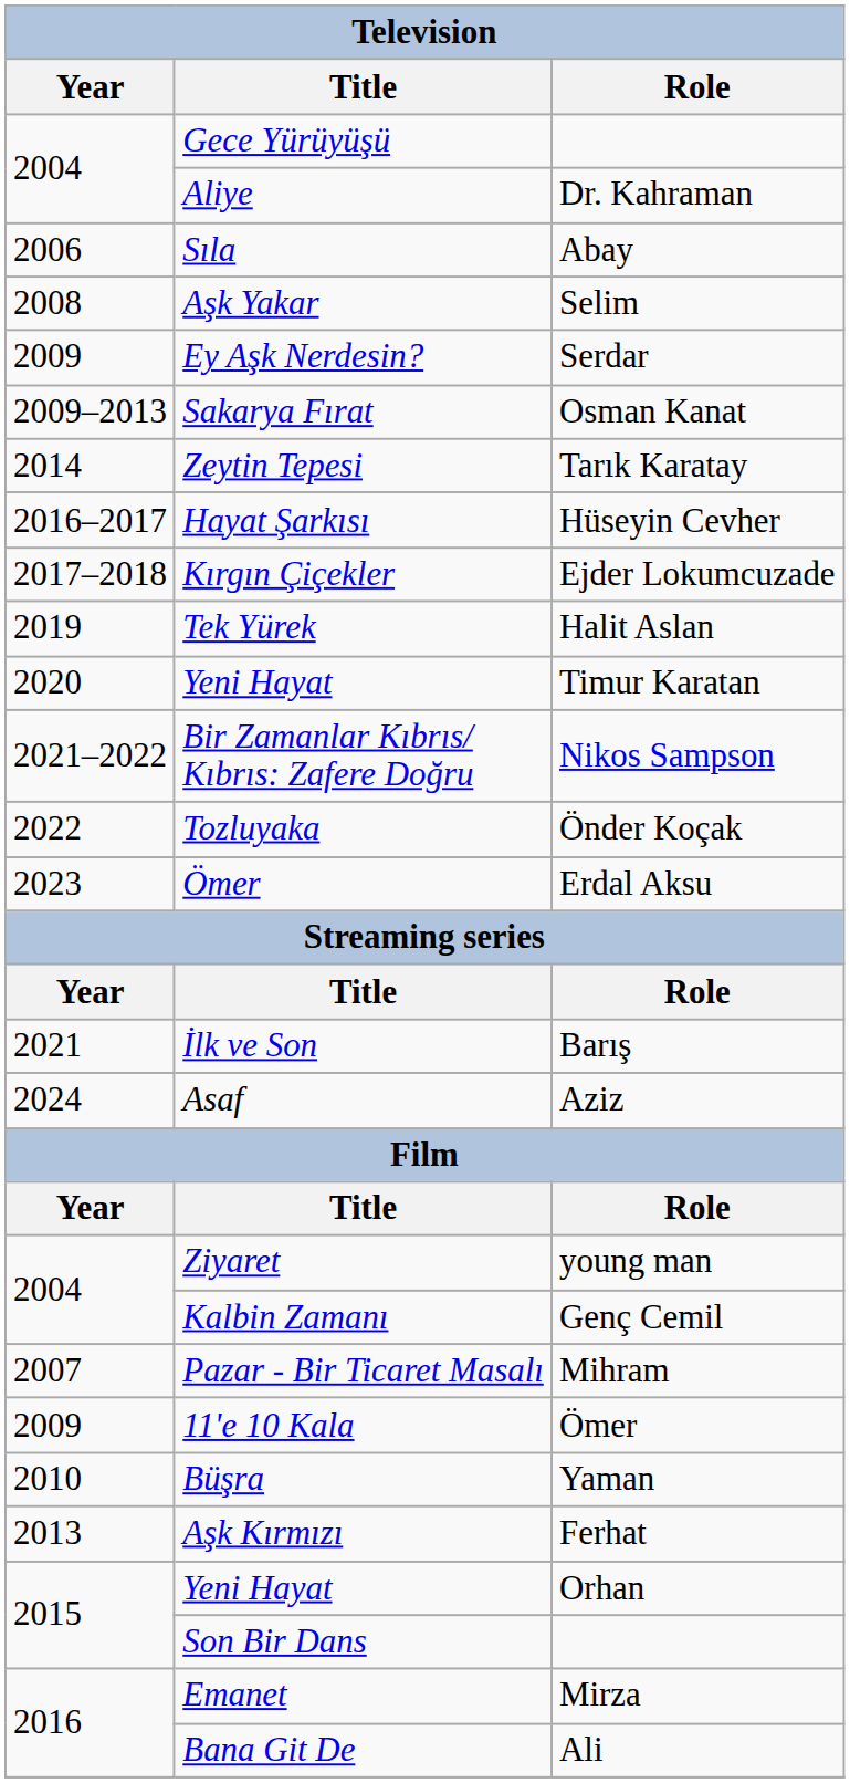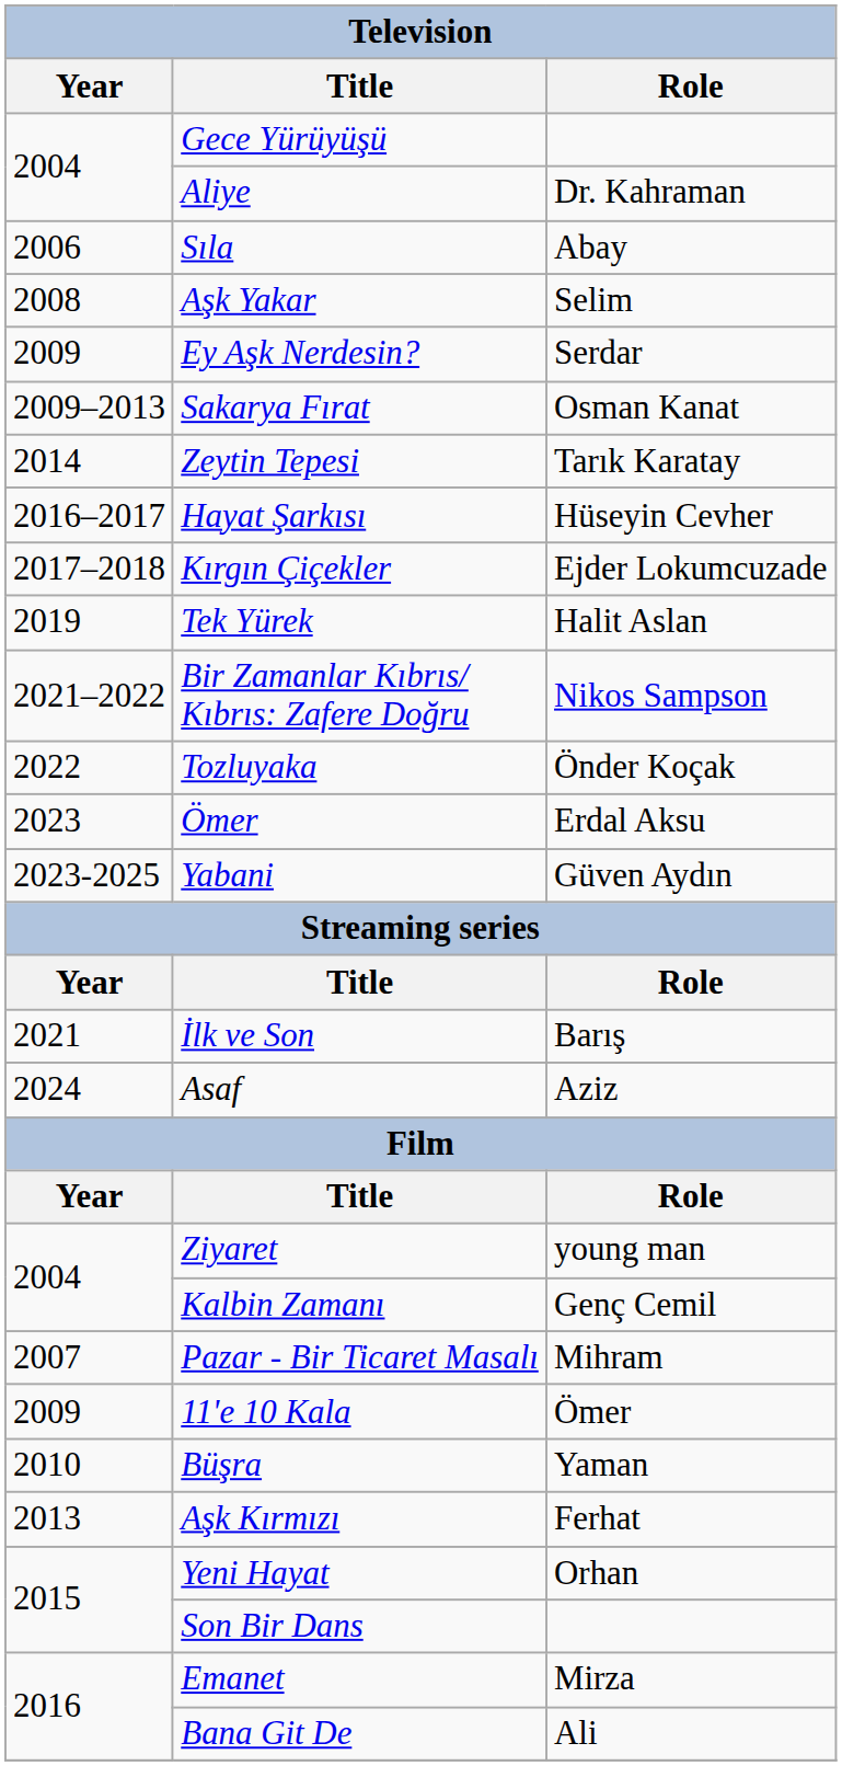 <table class="wikitable">
 <tr>
 <th colspan="3" style="background:LightSteelBlue">Television</th>
 </tr>
 <tr>
 <th>Year</th>
 <th>Title</th>
 <th>Role</th>
 </tr>
 <tr>
 <td rowspan="2">2004</td>
 <td><em><a href='#'>Gece Yürüyüşü</a></em></td>
 <td></td>
 </tr>
 <tr>
 <td><em><a href='#'>Aliye</a></em></td>
 <td>Dr. Kahraman</td>
 </tr>
 <tr>
 <td>2006</td>
 <td><em><a href='#'>Sıla</a></em></td>
 <td>Abay</td>
 </tr>
 <tr>
 <td>2008</td>
 <td><em><a href='#'>Aşk Yakar</a></em></td>
 <td>Selim</td>
 </tr>
 <tr>
 <td>2009</td>
 <td><em><a href='#'>Ey Aşk Nerdesin?</a></em></td>
 <td>Serdar</td>
 </tr>
 <tr>
 <td>2009–2013</td>
 <td><em><a href='#'>Sakarya Fırat</a></em></td>
 <td>Osman Kanat</td>
 </tr>
 <tr>
 <td>2014</td>
 <td><em><a href='#'>Zeytin Tepesi</a></em></td>
 <td>Tarık Karatay</td>
 </tr>
 <tr>
 <td>2016–2017</td>
 <td><em><a href='#'>Hayat Şarkısı</a></em></td>
 <td>Hüseyin Cevher</td>
 </tr>
 <tr>
 <td>2017–2018</td>
 <td><em><a href='#'>Kırgın Çiçekler</a></em></td>
 <td>Ejder Lokumcuzade</td>
 </tr>
 <tr>
 <td>2019</td>
 <td><em><a href='#'>Tek Yürek</a></em></td>
 <td>Halit Aslan</td>
 </tr>
 <tr>
-<td>2020</td>
-<td><em><a href='#'>Yeni Hayat</a></em></td>
-<td>Timur Karatan</td>
-</tr>
-<tr>
 <td>2021–2022</td>
 <td><em><a href='#'>Bir Zamanlar Kıbrıs/</a><br><a href='#'>Kıbrıs: Zafere Doğru</a></em></td>
 <td><a href='#'>Nikos Sampson</a></td>
 </tr>
 <tr>
 <td>2022</td>
 <td><em><a href='#'>Tozluyaka</a></em></td>
 <td>Önder Koçak</td>
 </tr>
 <tr>
 <td>2023</td>
 <td><em><a href='#'>Ömer</a></em></td>
 <td>Erdal Aksu</td>
+</tr>
+<tr>
+<td>2023-2025</td>
+<td><em><a href='#'>Yabani</a></em></td>
+<td>Güven Aydın</td>
 </tr>
 <tr>
 <th colspan="3" style="background:LightSteelBlue">Streaming series</th>
 </tr>
 <tr>
 <th>Year</th>
 <th>Title</th>
 <th>Role</th>
 </tr>
 <tr>
 <td>2021</td>
 <td><em><a href='#'>İlk ve Son</a></em></td>
 <td>Barış</td>
 </tr>
 <tr>
 <td>2024</td>
 <td><em>Asaf</em></td>
 <td>Aziz</td>
 </tr>
 <tr>
 <th colspan="3" style="background:LightSteelBlue">Film</th>
 </tr>
 <tr>
 <th>Year</th>
 <th>Title</th>
 <th>Role</th>
 </tr>
 <tr>
 <td rowspan="2">2004</td>
 <td><a href='#'><em>Ziyaret</em></a></td>
 <td>young man</td>
 </tr>
 <tr>
 <td><em><a href='#'>Kalbin Zamanı</a></em></td>
 <td>Genç Cemil</td>
 </tr>
 <tr>
 <td>2007</td>
 <td><em><a href='#'>Pazar - Bir Ticaret Masalı</a></em></td>
 <td>Mihram</td>
 </tr>
 <tr>
 <td>2009</td>
 <td><em><a href='#'>11'e 10 Kala</a></em></td>
 <td>Ömer</td>
 </tr>
 <tr>
 <td>2010</td>
 <td><em><a href='#'>Büşra</a></em></td>
 <td>Yaman</td>
 </tr>
 <tr>
 <td>2013</td>
 <td><em><a href='#'>Aşk Kırmızı</a></em></td>
 <td>Ferhat</td>
 </tr>
 <tr>
 <td rowspan="2">2015</td>
 <td><a href='#'><em>Yeni Hayat</em></a></td>
 <td>Orhan</td>
 </tr>
 <tr>
 <td><em><a href='#'>Son Bir Dans</a></em></td>
 <td></td>
 </tr>
 <tr>
 <td rowspan="2">2016</td>
 <td><em><a href='#'>Emanet</a></em></td>
 <td>Mirza</td>
 </tr>
 <tr>
 <td><em><a href='#'>Bana Git De</a></em></td>
 <td>Ali</td>
 </tr>
 <tr>
 </tr>
 </table>
